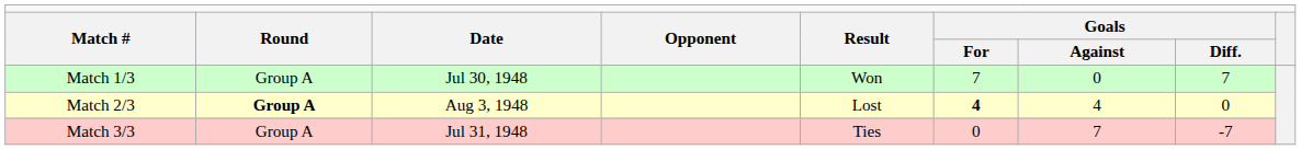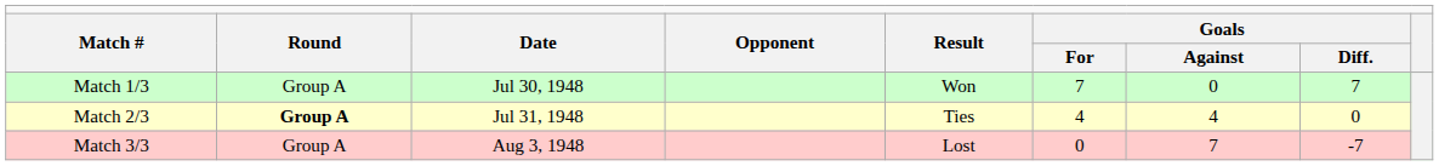 <table class="wikitable" style="text-align: center; width: 98%; font-size: 100%; margin-left: 1em;">
 <tr>
 <td colspan="10"></td>
 </tr>
 <tr>
 <th rowspan="2">Match #</th>
 <th rowspan="2">Round</th>
 <th rowspan="2">Date</th>
 <th rowspan="2">Opponent</th>
 <th rowspan="2">Result</th>
 <th colspan="3">Goals</th>
 <th rowspan="2"></th>
 </tr>
 <tr>
 <th>For</th>
 <th>Against</th>
 <th>Diff.</th>
 </tr>
 <tr style="background: #cfc;">
 <td>Match 1/3</td>
 <td>Group A</td>
 <td>Jul 30, 1948</td>
 <td></td>
 <td>Won</td>
 <td>7</td>
 <td>0</td>
 <td>7</td>
 <td rowspan="3" style="background: #f2f2f2;"></td>
 </tr>
 <tr style="background: #ffc;">
 <td>Match 2/3</td>
 <td><strong>Group A</strong></td>
-<td>Aug 3, 1948</td>
+<td>Jul 31, 1948</td>
 <td></td>
-<td>Lost</td>
-<td><strong>4</strong></td>
+<td>Ties</td>
+<td>4</td>
 <td>4</td>
 <td>0</td>
 </tr>
 <tr style="background: #fcc;">
 <td>Match 3/3</td>
 <td>Group A</td>
-<td>Jul 31, 1948</td>
+<td>Aug 3, 1948</td>
 <td></td>
-<td>Ties</td>
+<td>Lost</td>
 <td>0</td>
 <td>7</td>
 <td>-7</td>
 </tr>
 </table>
